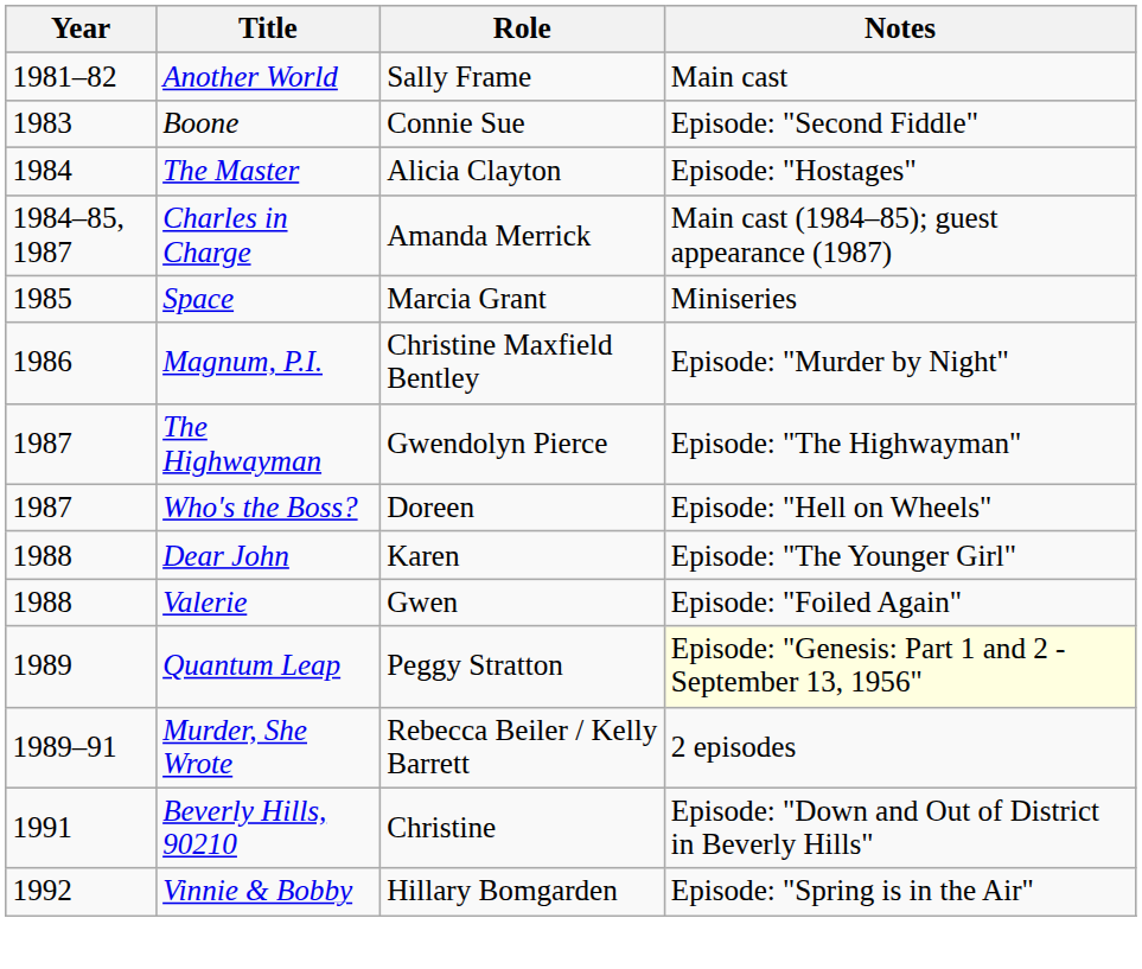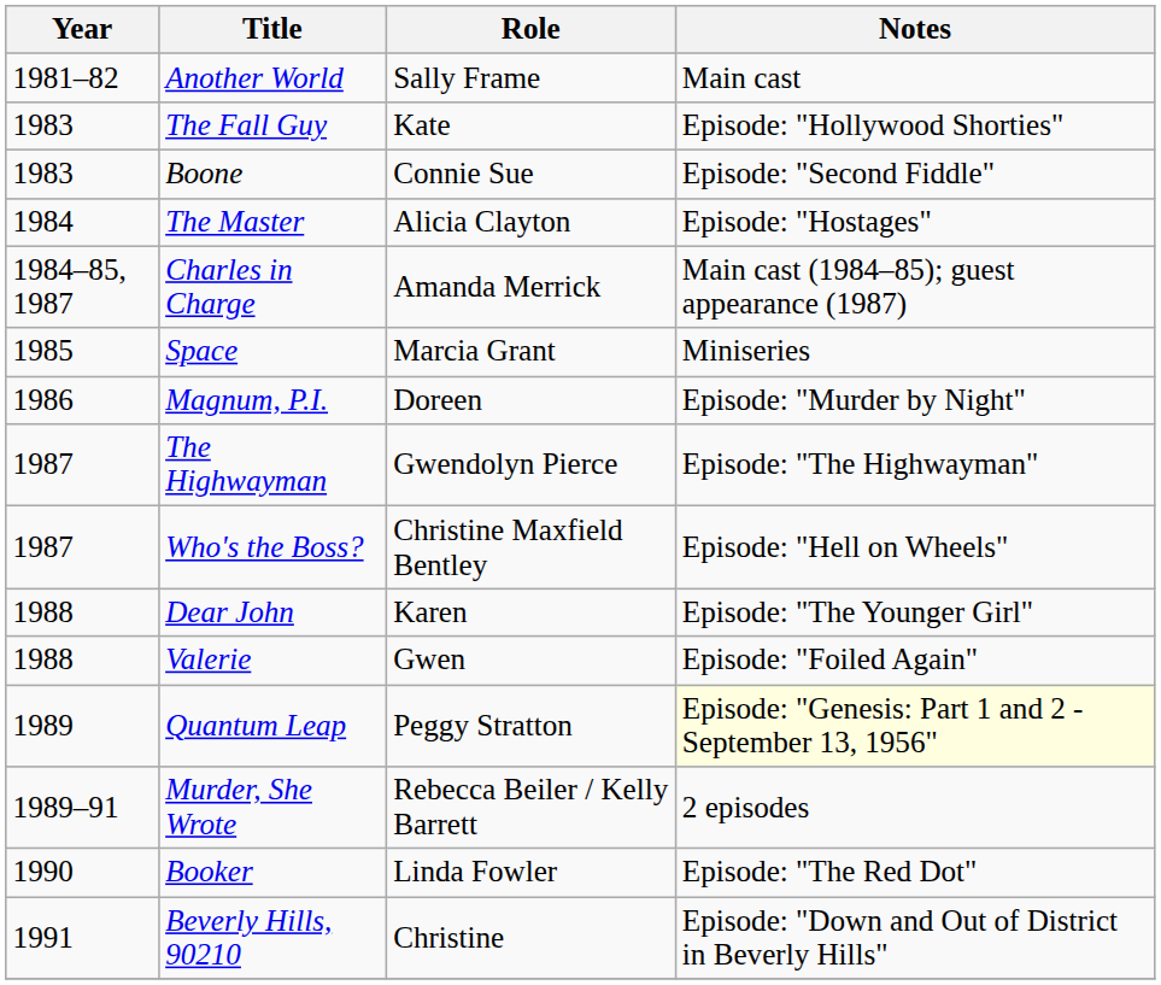 <table class="wikitable sortable">
 <tr>
 <th>Year</th>
 <th>Title</th>
 <th>Role</th>
 <th>Notes</th>
 </tr>
 <tr>
 <td>1981–82</td>
 <td><em><a href='#'>Another World</a></em></td>
 <td>Sally Frame</td>
 <td>Main cast</td>
+</tr>
+<tr>
+<td>1983</td>
+<td><em><a href='#'>The Fall Guy</a></em></td>
+<td>Kate</td>
+<td>Episode: "Hollywood Shorties"</td>
 </tr>
 <tr>
 <td>1983</td>
 <td><em>Boone</em></td>
 <td>Connie Sue</td>
 <td>Episode: "Second Fiddle"</td>
 </tr>
 <tr>
 <td>1984</td>
 <td><em><a href='#'>The Master</a></em></td>
 <td>Alicia Clayton</td>
 <td>Episode: "Hostages"</td>
 </tr>
 <tr>
 <td>1984–85, 1987</td>
 <td><em><a href='#'>Charles in Charge</a></em></td>
 <td>Amanda Merrick</td>
 <td>Main cast (1984–85); guest appearance (1987)</td>
 </tr>
 <tr>
 <td>1985</td>
 <td><em><a href='#'>Space</a></em></td>
 <td>Marcia Grant</td>
 <td>Miniseries</td>
 </tr>
 <tr>
 <td>1986</td>
 <td><em><a href='#'>Magnum, P.I.</a></em></td>
-<td>Christine Maxfield Bentley</td>
+<td>Doreen</td>
 <td>Episode: "Murder by Night"</td>
 </tr>
 <tr>
 <td>1987</td>
 <td><em><a href='#'>The Highwayman</a></em></td>
 <td>Gwendolyn Pierce</td>
 <td>Episode: "The Highwayman"</td>
 </tr>
 <tr>
 <td>1987</td>
 <td><em><a href='#'>Who's the Boss?</a></em></td>
-<td>Doreen</td>
+<td>Christine Maxfield Bentley</td>
 <td>Episode: "Hell on Wheels"</td>
 </tr>
 <tr>
 <td>1988</td>
 <td><em><a href='#'>Dear John</a></em></td>
 <td>Karen</td>
 <td>Episode: "The Younger Girl"</td>
 </tr>
 <tr>
 <td>1988</td>
 <td><em><a href='#'>Valerie</a></em></td>
 <td>Gwen</td>
 <td>Episode: "Foiled Again"</td>
 </tr>
 <tr>
 <td>1989</td>
 <td><em><a href='#'>Quantum Leap</a></em></td>
 <td>Peggy Stratton</td>
 <td style="background: lightyellow;">Episode: "Genesis: Part 1 and 2 - September 13, 1956"</td>
 </tr>
 <tr>
 <td>1989–91</td>
 <td><em><a href='#'>Murder, She Wrote</a></em></td>
 <td>Rebecca Beiler / Kelly Barrett</td>
 <td>2 episodes</td>
 </tr>
 <tr>
+<td>1990</td>
+<td><em><a href='#'>Booker</a></em></td>
+<td>Linda Fowler</td>
+<td>Episode: "The Red Dot"</td>
+</tr>
+<tr>
 <td>1991</td>
 <td><em><a href='#'>Beverly Hills, 90210</a></em></td>
 <td>Christine</td>
 <td>Episode: "Down and Out of District in Beverly Hills"</td>
 </tr>
 <tr>
-<td>1992</td>
-<td><em><a href='#'>Vinnie & Bobby</a></em></td>
-<td>Hillary Bomgarden</td>
-<td>Episode: "Spring is in the Air"</td>
-</tr>
-<tr>
 </tr>
 </table>
